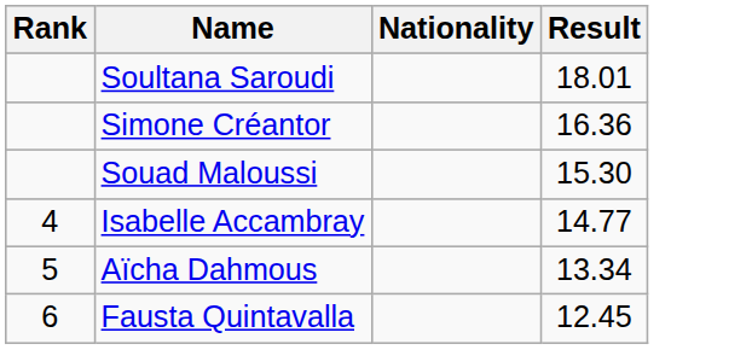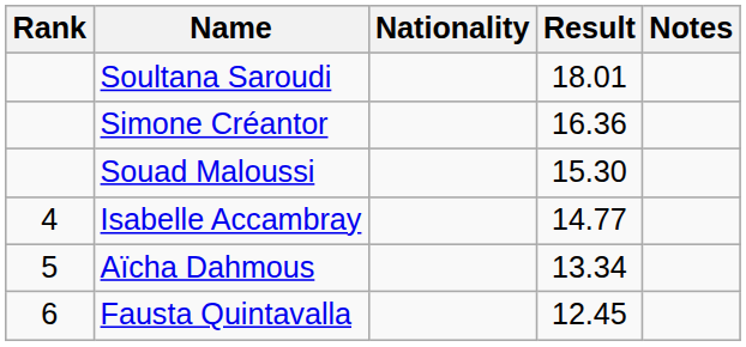 <table class="wikitable sortable" style="text-align:center">
 <tr>
 <th>Rank</th>
 <th>Name</th>
 <th>Nationality</th>
 <th>Result</th>
+<th>Notes</th>
 </tr>
 <tr>
 <td></td>
 <td align=left><a href='#'>Soultana Saroudi</a></td>
 <td align=left></td>
 <td>18.01</td>
+<td></td>
 </tr>
 <tr>
 <td></td>
 <td align=left><a href='#'>Simone Créantor</a></td>
 <td align=left></td>
 <td>16.36</td>
+<td></td>
 </tr>
 <tr>
 <td></td>
 <td align=left><a href='#'>Souad Maloussi</a></td>
 <td align=left></td>
 <td>15.30</td>
+<td></td>
 </tr>
 <tr>
 <td>4</td>
 <td align=left><a href='#'>Isabelle Accambray</a></td>
 <td align=left></td>
 <td>14.77</td>
+<td></td>
 </tr>
 <tr>
 <td>5</td>
 <td align=left><a href='#'>Aïcha Dahmous</a></td>
 <td align=left></td>
 <td>13.34</td>
+<td></td>
 </tr>
 <tr>
 <td>6</td>
 <td align=left><a href='#'>Fausta Quintavalla</a></td>
 <td align=left></td>
 <td>12.45</td>
+<td></td>
 </tr>
 </table>
